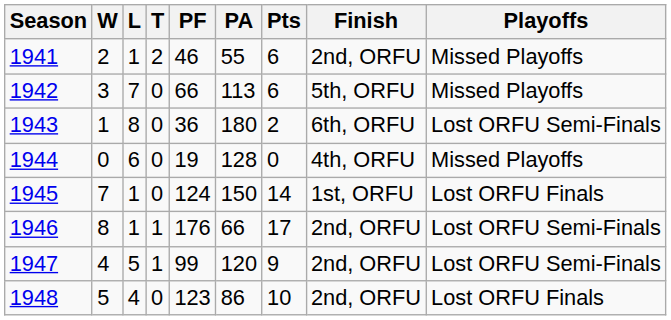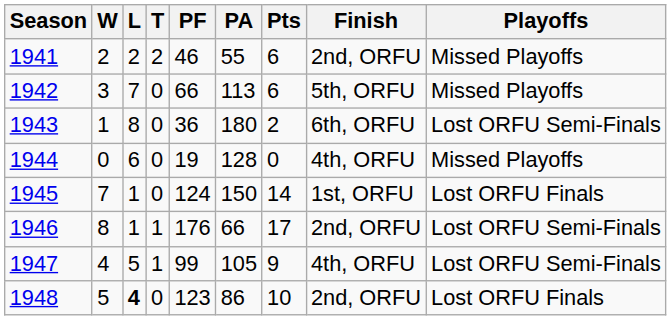 <table class="wikitable">
 <tr>
 <th>Season</th>
 <th>W</th>
 <th>L</th>
 <th>T</th>
 <th>PF</th>
 <th>PA</th>
 <th>Pts</th>
 <th>Finish</th>
 <th>Playoffs</th>
 </tr>
 <tr>
 <td><a href='#'>1941</a></td>
 <td>2</td>
-<td>1</td>
+<td>2</td>
 <td>2</td>
 <td>46</td>
 <td>55</td>
 <td>6</td>
 <td>2nd, ORFU</td>
 <td>Missed Playoffs</td>
 </tr>
 <tr>
 <td><a href='#'>1942</a></td>
 <td>3</td>
 <td>7</td>
 <td>0</td>
 <td>66</td>
 <td>113</td>
 <td>6</td>
 <td>5th, ORFU</td>
 <td>Missed Playoffs</td>
 </tr>
 <tr>
 <td><a href='#'>1943</a></td>
 <td>1</td>
 <td>8</td>
 <td>0</td>
 <td>36</td>
 <td>180</td>
 <td>2</td>
 <td>6th, ORFU</td>
 <td>Lost ORFU Semi-Finals</td>
 </tr>
 <tr>
 <td><a href='#'>1944</a></td>
 <td>0</td>
 <td>6</td>
 <td>0</td>
 <td>19</td>
 <td>128</td>
 <td>0</td>
 <td>4th, ORFU</td>
 <td>Missed Playoffs</td>
 </tr>
 <tr>
 <td><a href='#'>1945</a></td>
 <td>7</td>
 <td>1</td>
 <td>0</td>
 <td>124</td>
 <td>150</td>
 <td>14</td>
 <td>1st, ORFU</td>
 <td>Lost ORFU Finals</td>
 </tr>
 <tr>
 <td><a href='#'>1946</a></td>
 <td>8</td>
 <td>1</td>
 <td>1</td>
 <td>176</td>
 <td>66</td>
 <td>17</td>
 <td>2nd, ORFU</td>
 <td>Lost ORFU Semi-Finals</td>
 </tr>
 <tr>
 <td><a href='#'>1947</a></td>
 <td>4</td>
 <td>5</td>
 <td>1</td>
 <td>99</td>
-<td>120</td>
+<td>105</td>
 <td>9</td>
-<td>2nd, ORFU</td>
+<td>4th, ORFU</td>
 <td>Lost ORFU Semi-Finals</td>
 </tr>
 <tr>
 <td><a href='#'>1948</a></td>
 <td>5</td>
-<td>4</td>
+<td><strong>4</strong></td>
 <td>0</td>
 <td>123</td>
 <td>86</td>
 <td>10</td>
 <td>2nd, ORFU</td>
 <td>Lost ORFU Finals</td>
 </tr>
 </table>
